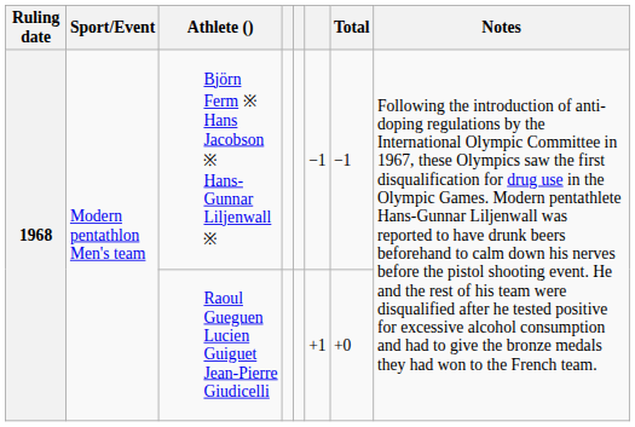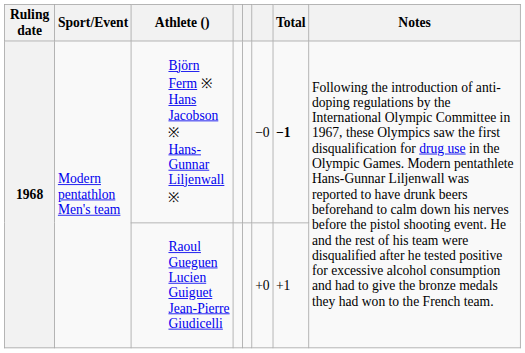 <table class="wikitable plainrowheaders">
 <tr>
 <th scope="col" align="center" style="width:10%">Ruling date</th>
 <th scope="col" align="center" style="width:13%">Sport/Event</th>
 <th scope="col" align="center" style="width:20%">Athlete ()</th>
 <th scope="col" align="center" style="width:2%"></th>
 <th scope="col" align="center" style="width:2%"></th>
 <th scope="col" align="center" style="width:2%"></th>
 <th scope="col" align="center" style="width:4%">Total</th>
 <th scope="col" align="center" class="unsortable" style="width:50%">Notes</th>
 </tr>
 <tr>
 <th scope="row" rowspan=2>1968</th>
 <td rowspan=2><a href='#'>Modern pentathlon</a><br><a href='#'>Men's team</a></td>
 <td style="width:10px; text-align:left;" style="background-color: #F7D9D3;"><dl><dd><span><a href='#'>Björn Ferm</a> ※<br><a href='#'>Hans Jacobson</a> ※<br><a href='#'>Hans-Gunnar Liljenwall</a> ※</span></dd></dl></td>
 <td></td>
 <td></td>
-<td>−1</td>
-<td>−1</td>
+<td>−0</td>
+<td><strong>−1</strong></td>
 <td rowspan=2 style="text-align:left;">Following the introduction of anti-doping regulations by the International Olympic Committee in 1967, these Olympics saw the first disqualification for <a href='#'>drug use</a> in the Olympic Games. Modern pentathlete Hans-Gunnar Liljenwall was reported to have drunk beers beforehand to calm down his nerves before the pistol shooting event. He and the rest of his team were disqualified after he tested positive for excessive alcohol consumption and had to give the bronze medals they had won to the French team.</td>
 </tr>
 <tr>
 <td align=left><dl><dd><span><a href='#'>Raoul Gueguen</a><br><a href='#'>Lucien Guiguet</a><br><a href='#'>Jean-Pierre Giudicelli</a></span></dd></dl></td>
 <td></td>
 <td></td>
+<td>+0</td>
 <td>+1</td>
-<td>+0</td>
 </tr>
 </table>
